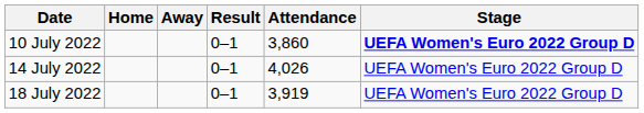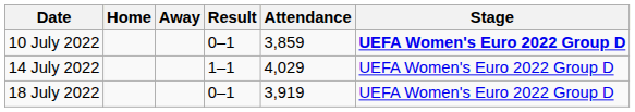 <table class="wikitable">
 <tr style="background:#bdb76b;">
 <th>Date</th>
 <th>Home</th>
 <th>Away</th>
 <th>Result</th>
 <th>Attendance</th>
 <th>Stage</th>
 </tr>
 <tr>
 <td>10 July 2022</td>
 <td></td>
 <td></td>
 <td>0–1</td>
-<td>3,860</td>
+<td>3,859</td>
 <td><strong><a href='#'>UEFA Women's Euro 2022 Group D</a></strong></td>
 </tr>
 <tr>
 <td>14 July 2022</td>
 <td></td>
 <td></td>
-<td>0–1</td>
-<td>4,026</td>
+<td>1–1</td>
+<td>4,029</td>
 <td><a href='#'>UEFA Women's Euro 2022 Group D</a></td>
 </tr>
 <tr>
 <td>18 July 2022</td>
 <td></td>
 <td></td>
 <td>0–1</td>
 <td>3,919</td>
 <td><a href='#'>UEFA Women's Euro 2022 Group D</a></td>
 </tr>
 </table>
